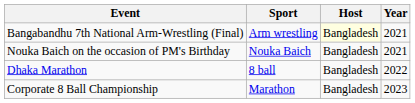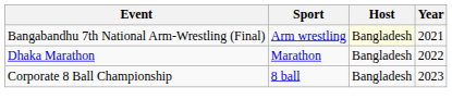 <table class="wikitable">
 <tr>
 <th>Event</th>
 <th>Sport</th>
 <th>Host</th>
 <th>Year</th>
 </tr>
 <tr>
 <td>Bangabandhu 7th National Arm-Wrestling (Final)</td>
 <td><a href='#'>Arm wrestling</a></td>
 <td style="background: lightyellow;">Bangladesh</td>
 <td>2021</td>
 </tr>
 <tr>
-<td>Nouka Baich on the occasion of PM's Birthday</td>
-<td><a href='#'>Nouka Baich</a></td>
-<td>Bangladesh</td>
-<td>2021</td>
-</tr>
-<tr>
 <td><a href='#'>Dhaka Marathon</a></td>
-<td><a href='#'>8 ball</a></td>
+<td><a href='#'>Marathon</a></td>
 <td>Bangladesh</td>
 <td>2022</td>
 </tr>
 <tr>
 <td>Corporate 8 Ball Championship</td>
-<td><a href='#'>Marathon</a></td>
+<td><a href='#'>8 ball</a></td>
 <td>Bangladesh</td>
 <td>2023</td>
 </tr>
 </table>
